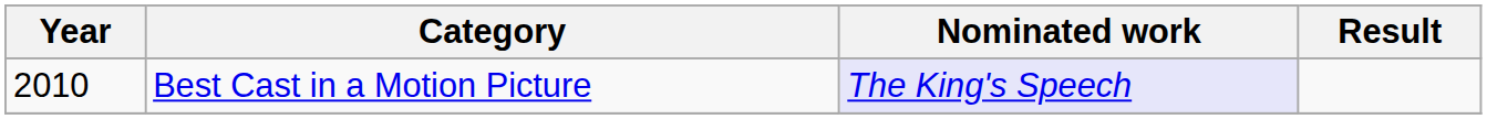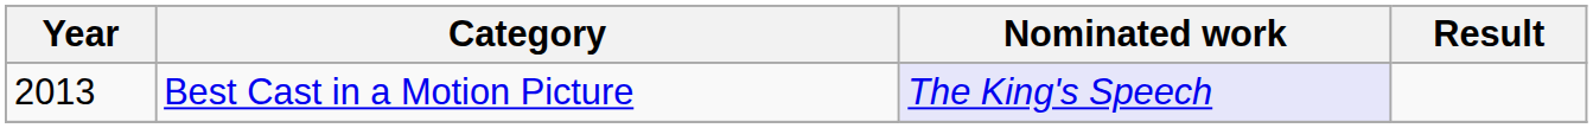 <table class="wikitable plainrowheaders" style="width:55%">
 <tr>
 <th>Year</th>
 <th>Category</th>
 <th>Nominated work</th>
 <th>Result</th>
 </tr>
 <tr>
-<td>2010</td>
+<td>2013</td>
 <td><a href='#'>Best Cast in a Motion Picture</a></td>
 <td style="background: lavender;"><em><a href='#'>The King's Speech</a></em></td>
 <td></td>
 </tr>
 <tr>
 </tr>
 </table>
